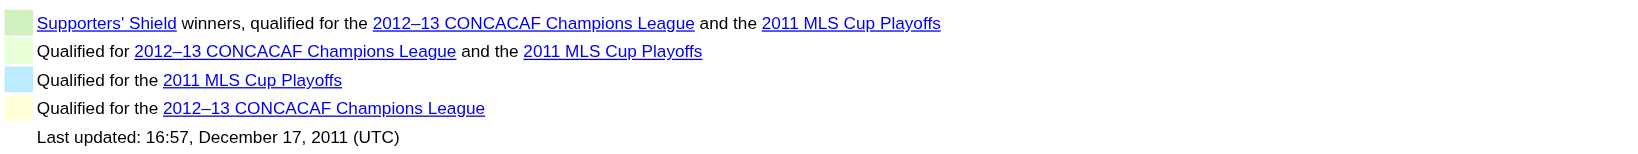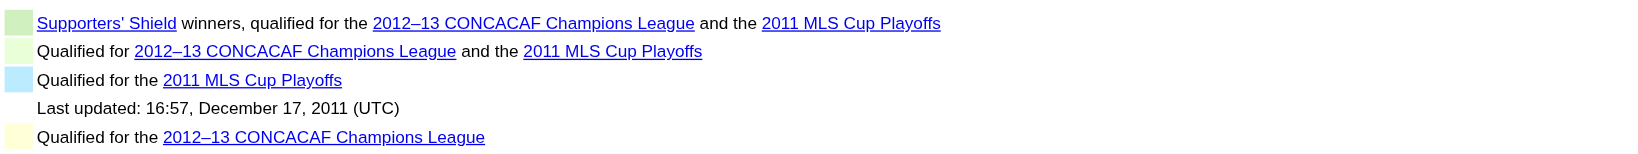 <table width=80%>
 <tr>
 <td style="width: 20px"></td>
 <td bgcolor=ffffff></td>
 </tr>
 <tr>
 <td bgcolor=D0F0C0></td>
 <td bgcolor=ffffff><small><a href='#'>Supporters' Shield</a> winners, qualified for the <a href='#'>2012–13 CONCACAF Champions League</a> and the <a href='#'>2011 MLS Cup Playoffs</a></small></td>
 </tr>
 <tr>
 <td bgcolor=E8FFD8></td>
 <td bgcolor=ffffff><small>Qualified for <a href='#'>2012–13 CONCACAF Champions League</a> and the <a href='#'>2011 MLS Cup Playoffs</a></small></td>
 </tr>
 <tr>
 <td bgcolor=BBEBFF></td>
 <td bgcolor=ffffff><small>Qualified for the <a href='#'>2011 MLS Cup Playoffs</a></small></td>
 </tr>
 <tr>
+<td></td>
+<td><small>Last updated: 16:57, December 17, 2011 (UTC)</small></td>
+</tr>
+<tr>
 <td bgcolor=FFFFD8></td>
 <td bgcolor=ffffff><small>Qualified for the <a href='#'>2012–13 CONCACAF Champions League</a></small></td>
 </tr>
-<tr>
-<td></td>
-<td><small>Last updated: 16:57, December 17, 2011 (UTC)</small></td>
-</tr>
 </table>
